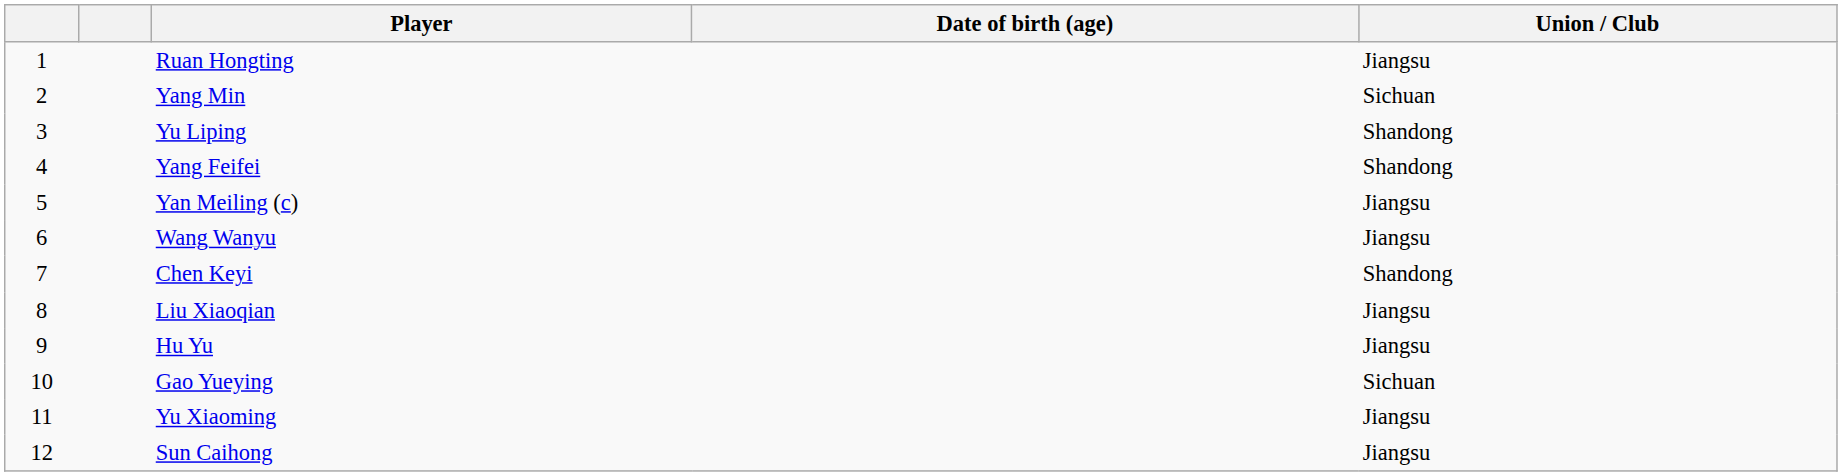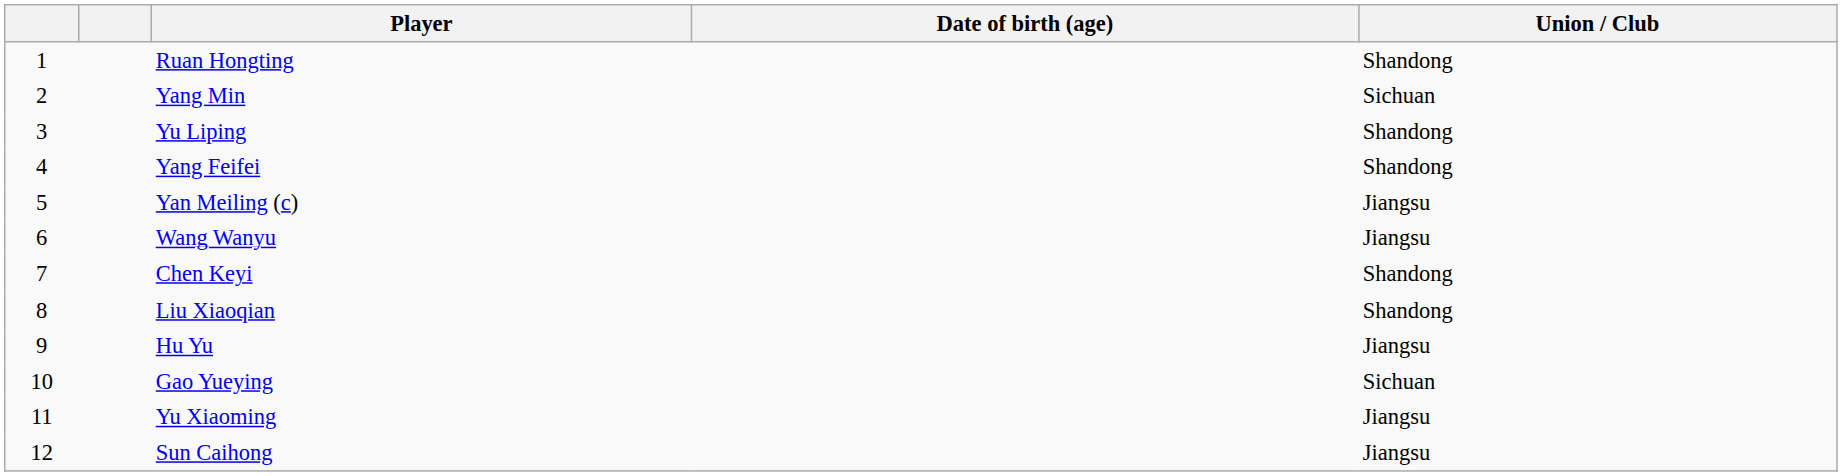 <table class="sortable wikitable plainrowheaders" style="font-size:95%; width: 98%">
 <tr>
 <th scope="col" style="width:4%"></th>
 <th scope="col" style="width:4%"></th>
 <th scope="col">Player</th>
 <th scope="col">Date of birth (age)</th>
 <th scope="col">Union / Club</th>
 </tr>
 <tr>
 <td style="text-align:center; border:0">1</td>
 <td style="text-align:center; border:0"></td>
 <td style="text-align:left; border:0"><a href='#'>Ruan Hongting</a></td>
 <td style="text-align:left; border:0"></td>
-<td style="text-align:left; border:0"> Jiangsu</td>
+<td style="text-align:left; border:0"> Shandong</td>
 </tr>
 <tr>
 <td style="text-align:center; border:0">2</td>
 <td style="text-align:center; border:0"></td>
 <td style="text-align:left; border:0"><a href='#'>Yang Min</a></td>
 <td style="text-align:left; border:0"></td>
 <td style="text-align:left; border:0"> Sichuan</td>
 </tr>
 <tr>
 <td style="text-align:center; border:0">3</td>
 <td style="text-align:center; border:0"></td>
 <td style="text-align:left; border:0"><a href='#'>Yu Liping</a></td>
 <td style="text-align:left; border:0"></td>
 <td style="text-align:left; border:0"> Shandong</td>
 </tr>
 <tr>
 <td style="text-align:center; border:0">4</td>
 <td style="text-align:center; border:0"></td>
 <td style="text-align:left; border:0"><a href='#'>Yang Feifei</a></td>
 <td style="text-align:left; border:0"></td>
 <td style="text-align:left; border:0"> Shandong</td>
 </tr>
 <tr>
 <td style="text-align:center; border:0">5</td>
 <td style="text-align:center; border:0"></td>
 <td style="text-align:left; border:0"><a href='#'>Yan Meiling</a> (<a href='#'>c</a>)</td>
 <td style="text-align:left; border:0"></td>
 <td style="text-align:left; border:0"> Jiangsu</td>
 </tr>
 <tr>
 <td style="text-align:center; border:0">6</td>
 <td style="text-align:center; border:0"></td>
 <td style="text-align:left; border:0"><a href='#'>Wang Wanyu</a></td>
 <td style="text-align:left; border:0"></td>
 <td style="text-align:left; border:0"> Jiangsu</td>
 </tr>
 <tr>
 <td style="text-align:center; border:0">7</td>
 <td style="text-align:center; border:0"></td>
 <td style="text-align:left; border:0"><a href='#'>Chen Keyi</a></td>
 <td style="text-align:left; border:0"></td>
 <td style="text-align:left; border:0"> Shandong</td>
 </tr>
 <tr>
 <td style="text-align:center; border:0">8</td>
 <td style="text-align:center; border:0"></td>
 <td style="text-align:left; border:0"><a href='#'>Liu Xiaoqian</a></td>
 <td style="text-align:left; border:0"></td>
-<td style="text-align:left; border:0"> Jiangsu</td>
+<td style="text-align:left; border:0"> Shandong</td>
 </tr>
 <tr>
 <td style="text-align:center; border:0">9</td>
 <td style="text-align:center; border:0"></td>
 <td style="text-align:left; border:0"><a href='#'>Hu Yu</a></td>
 <td style="text-align:left; border:0"></td>
 <td style="text-align:left; border:0"> Jiangsu</td>
 </tr>
 <tr>
 <td style="text-align:center; border:0">10</td>
 <td style="text-align:center; border:0"></td>
 <td style="text-align:left; border:0"><a href='#'>Gao Yueying</a></td>
 <td style="text-align:left; border:0"></td>
 <td style="text-align:left; border:0"> Sichuan</td>
 </tr>
 <tr>
 <td style="text-align:center; border:0">11</td>
 <td style="text-align:center; border:0"></td>
 <td style="text-align:left; border:0"><a href='#'>Yu Xiaoming</a></td>
 <td style="text-align:left; border:0"></td>
 <td style="text-align:left; border:0"> Jiangsu</td>
 </tr>
 <tr>
 <td style="text-align:center; border:0">12</td>
 <td style="text-align:center; border:0"></td>
 <td style="text-align:left; border:0"><a href='#'>Sun Caihong</a></td>
 <td style="text-align:left; border:0"></td>
 <td style="text-align:left; border:0"> Jiangsu</td>
 </tr>
 </table>
